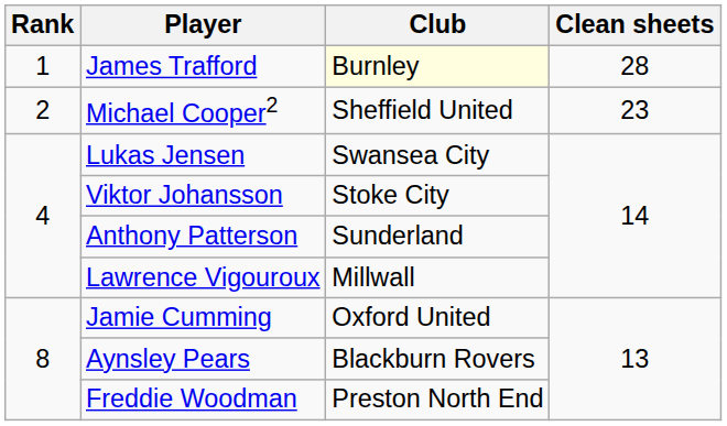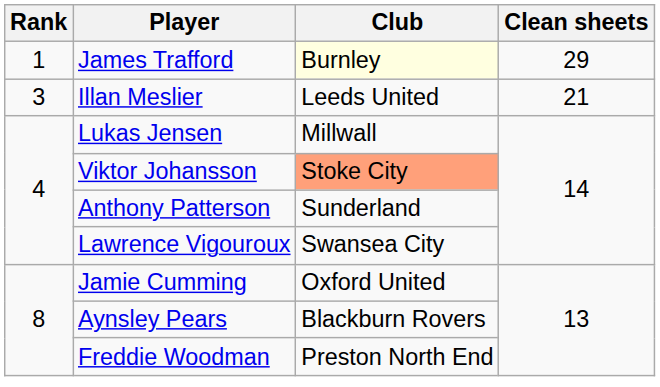 <table class="wikitable" style="text-align:center">
 <tr>
 <th>Rank</th>
 <th>Player</th>
 <th>Club</th>
 <th>Clean sheets</th>
 </tr>
 <tr>
 <td rowspan="1">1</td>
 <td align="left"> <a href='#'>James Trafford</a></td>
 <td align="left" style="background: lightyellow;">Burnley</td>
-<td rowspan="1">28</td>
+<td rowspan="1">29</td>
 </tr>
 <tr>
-<td rowspan="1">2</td>
-<td align="left"> <a href='#'>Michael Cooper</a><sup>2</sup></td>
-<td align="left">Sheffield United</td>
-<td rowspan="1">23</td>
+<td rowspan="1">3</td>
+<td align="left"> <a href='#'>Illan Meslier</a></td>
+<td align="left">Leeds United</td>
+<td rowspan="1">21</td>
 </tr>
 <tr>
 <td rowspan="4">4</td>
 <td align="left"> <a href='#'>Lukas Jensen</a></td>
-<td align="left">Swansea City</td>
+<td align="left">Millwall</td>
 <td rowspan="4">14</td>
 </tr>
 <tr>
 <td align="left"> <a href='#'>Viktor Johansson</a></td>
-<td align="left">Stoke City</td>
+<td align="left" style="background: lightsalmon;">Stoke City</td>
 </tr>
 <tr>
 <td align="left"> <a href='#'>Anthony Patterson</a></td>
 <td align="left">Sunderland</td>
 </tr>
 <tr>
 <td align="left"> <a href='#'>Lawrence Vigouroux</a></td>
-<td align="left">Millwall</td>
+<td align="left">Swansea City</td>
 </tr>
 <tr>
 <td rowspan="3">8</td>
 <td align="left"> <a href='#'>Jamie Cumming</a></td>
 <td align="left">Oxford United</td>
 <td rowspan="3">13</td>
 </tr>
 <tr>
 <td align="left"> <a href='#'>Aynsley Pears</a></td>
 <td align="left">Blackburn Rovers</td>
 </tr>
 <tr>
 <td align="left"> <a href='#'>Freddie Woodman</a></td>
 <td align="left">Preston North End</td>
 </tr>
 </table>
